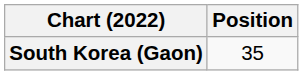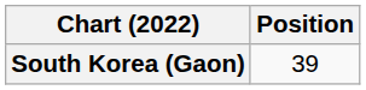 <table class="wikitable plainrowheaders" style="text-align:center">
 <tr>
 <th scope="col">Chart (2022)</th>
 <th scope="col">Position</th>
 </tr>
 <tr>
 <th scope="row">South Korea (Gaon)</th>
-<td>35</td>
+<td>39</td>
 </tr>
 </table>
